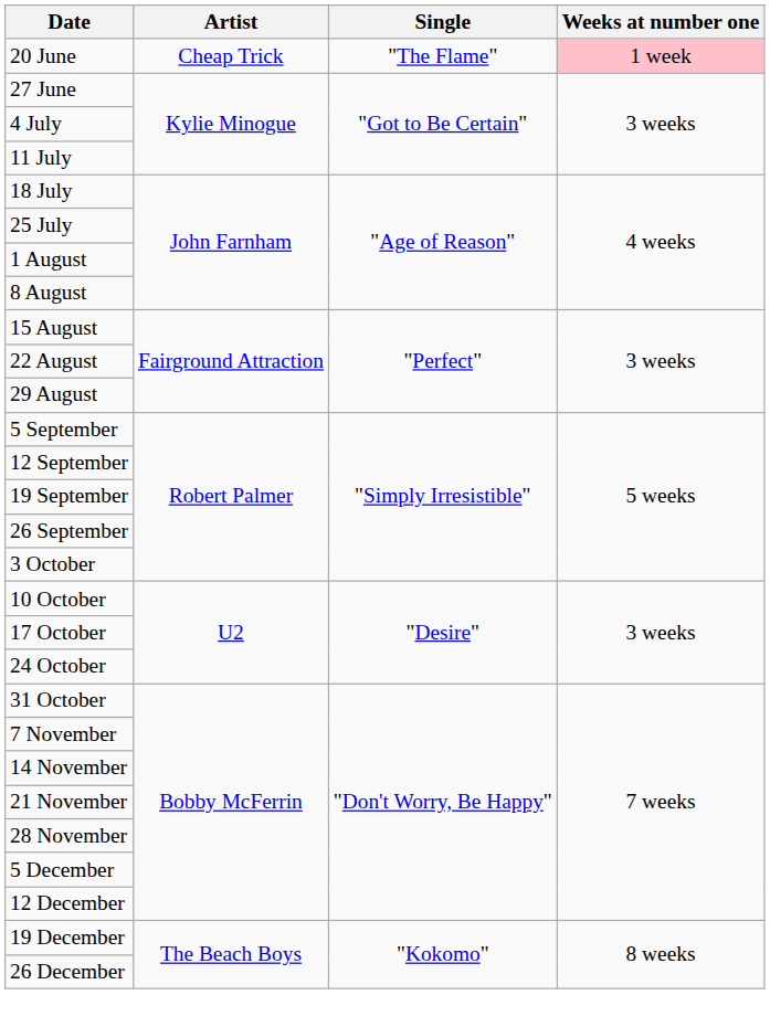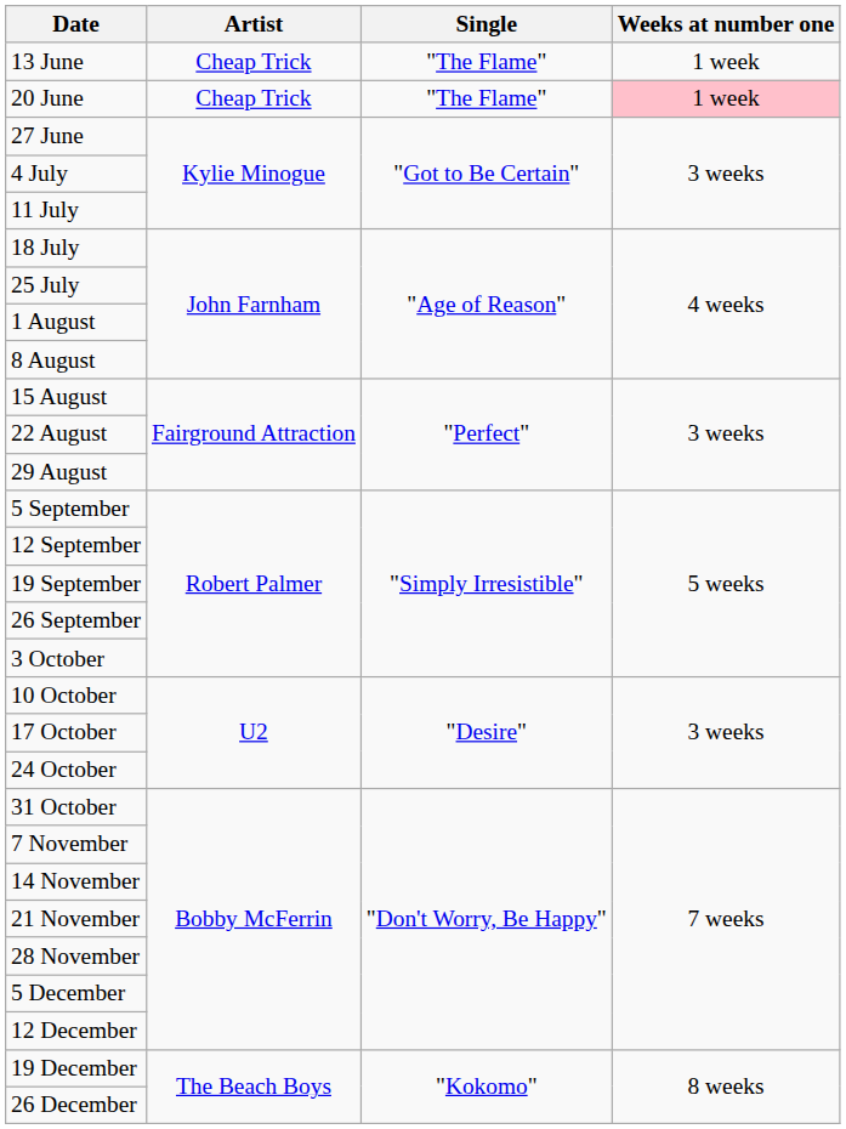 <table class="wikitable">
 <tr>
 <th>Date</th>
 <th>Artist</th>
 <th>Single</th>
 <th>Weeks at number one</th>
+</tr>
+<tr>
+<td>13 June</td>
+<td align="center"><a href='#'>Cheap Trick</a></td>
+<td align="center">"<a href='#'>The Flame</a>"</td>
+<td align="center">1 week</td>
 </tr>
 <tr>
 <td>20 June</td>
 <td align="center"><a href='#'>Cheap Trick</a></td>
 <td align="center">"<a href='#'>The Flame</a>"</td>
 <td align="center" style="background: pink;">1 week</td>
 </tr>
 <tr>
 <td>27 June</td>
 <td rowspan="3" align="center"><a href='#'>Kylie Minogue</a></td>
 <td rowspan="3" align="center">"<a href='#'>Got to Be Certain</a>"</td>
 <td rowspan="3" align="center">3 weeks</td>
 </tr>
 <tr>
 <td>4 July</td>
 </tr>
 <tr>
 <td>11 July</td>
 </tr>
 <tr>
 <td>18 July</td>
 <td rowspan="4" align="center"><a href='#'>John Farnham</a></td>
 <td rowspan="4" align="center">"<a href='#'>Age of Reason</a>"</td>
 <td rowspan="4" align="center">4 weeks</td>
 </tr>
 <tr>
 <td>25 July</td>
 </tr>
 <tr>
 <td>1 August</td>
 </tr>
 <tr>
 <td>8 August</td>
 </tr>
 <tr>
 <td>15 August</td>
 <td rowspan="3" align="center"><a href='#'>Fairground Attraction</a></td>
 <td rowspan="3" align="center">"<a href='#'>Perfect</a>"</td>
 <td rowspan="3" align="center">3 weeks</td>
 </tr>
 <tr>
 <td>22 August</td>
 </tr>
 <tr>
 <td>29 August</td>
 </tr>
 <tr>
 <td>5 September</td>
 <td rowspan="5" align="center"><a href='#'>Robert Palmer</a></td>
 <td rowspan="5" align="center">"<a href='#'>Simply Irresistible</a>"</td>
 <td rowspan="5" align="center">5 weeks</td>
 </tr>
 <tr>
 <td>12 September</td>
 </tr>
 <tr>
 <td>19 September</td>
 </tr>
 <tr>
 <td>26 September</td>
 </tr>
 <tr>
 <td>3 October</td>
 </tr>
 <tr>
 <td>10 October</td>
 <td rowspan="3" align="center"><a href='#'>U2</a></td>
 <td rowspan="3" align="center">"<a href='#'>Desire</a>"</td>
 <td rowspan="3" align="center">3 weeks</td>
 </tr>
 <tr>
 <td>17 October</td>
 </tr>
 <tr>
 <td>24 October</td>
 </tr>
 <tr>
 <td>31 October</td>
 <td rowspan="7" align="center"><a href='#'>Bobby McFerrin</a></td>
 <td rowspan="7" align="center">"<a href='#'>Don't Worry, Be Happy</a>"</td>
 <td rowspan="7" align="center">7 weeks</td>
 </tr>
 <tr>
 <td>7 November</td>
 </tr>
 <tr>
 <td>14 November</td>
 </tr>
 <tr>
 <td>21 November</td>
 </tr>
 <tr>
 <td>28 November</td>
 </tr>
 <tr>
 <td>5 December</td>
 </tr>
 <tr>
 <td>12 December</td>
 </tr>
 <tr>
 <td>19 December</td>
 <td rowspan="2" align="center"><a href='#'>The Beach Boys</a></td>
 <td rowspan="2" align="center">"<a href='#'>Kokomo</a>"</td>
 <td rowspan="2" align="center">8 weeks</td>
 </tr>
 <tr>
 <td>26 December</td>
 </tr>
 </table>
